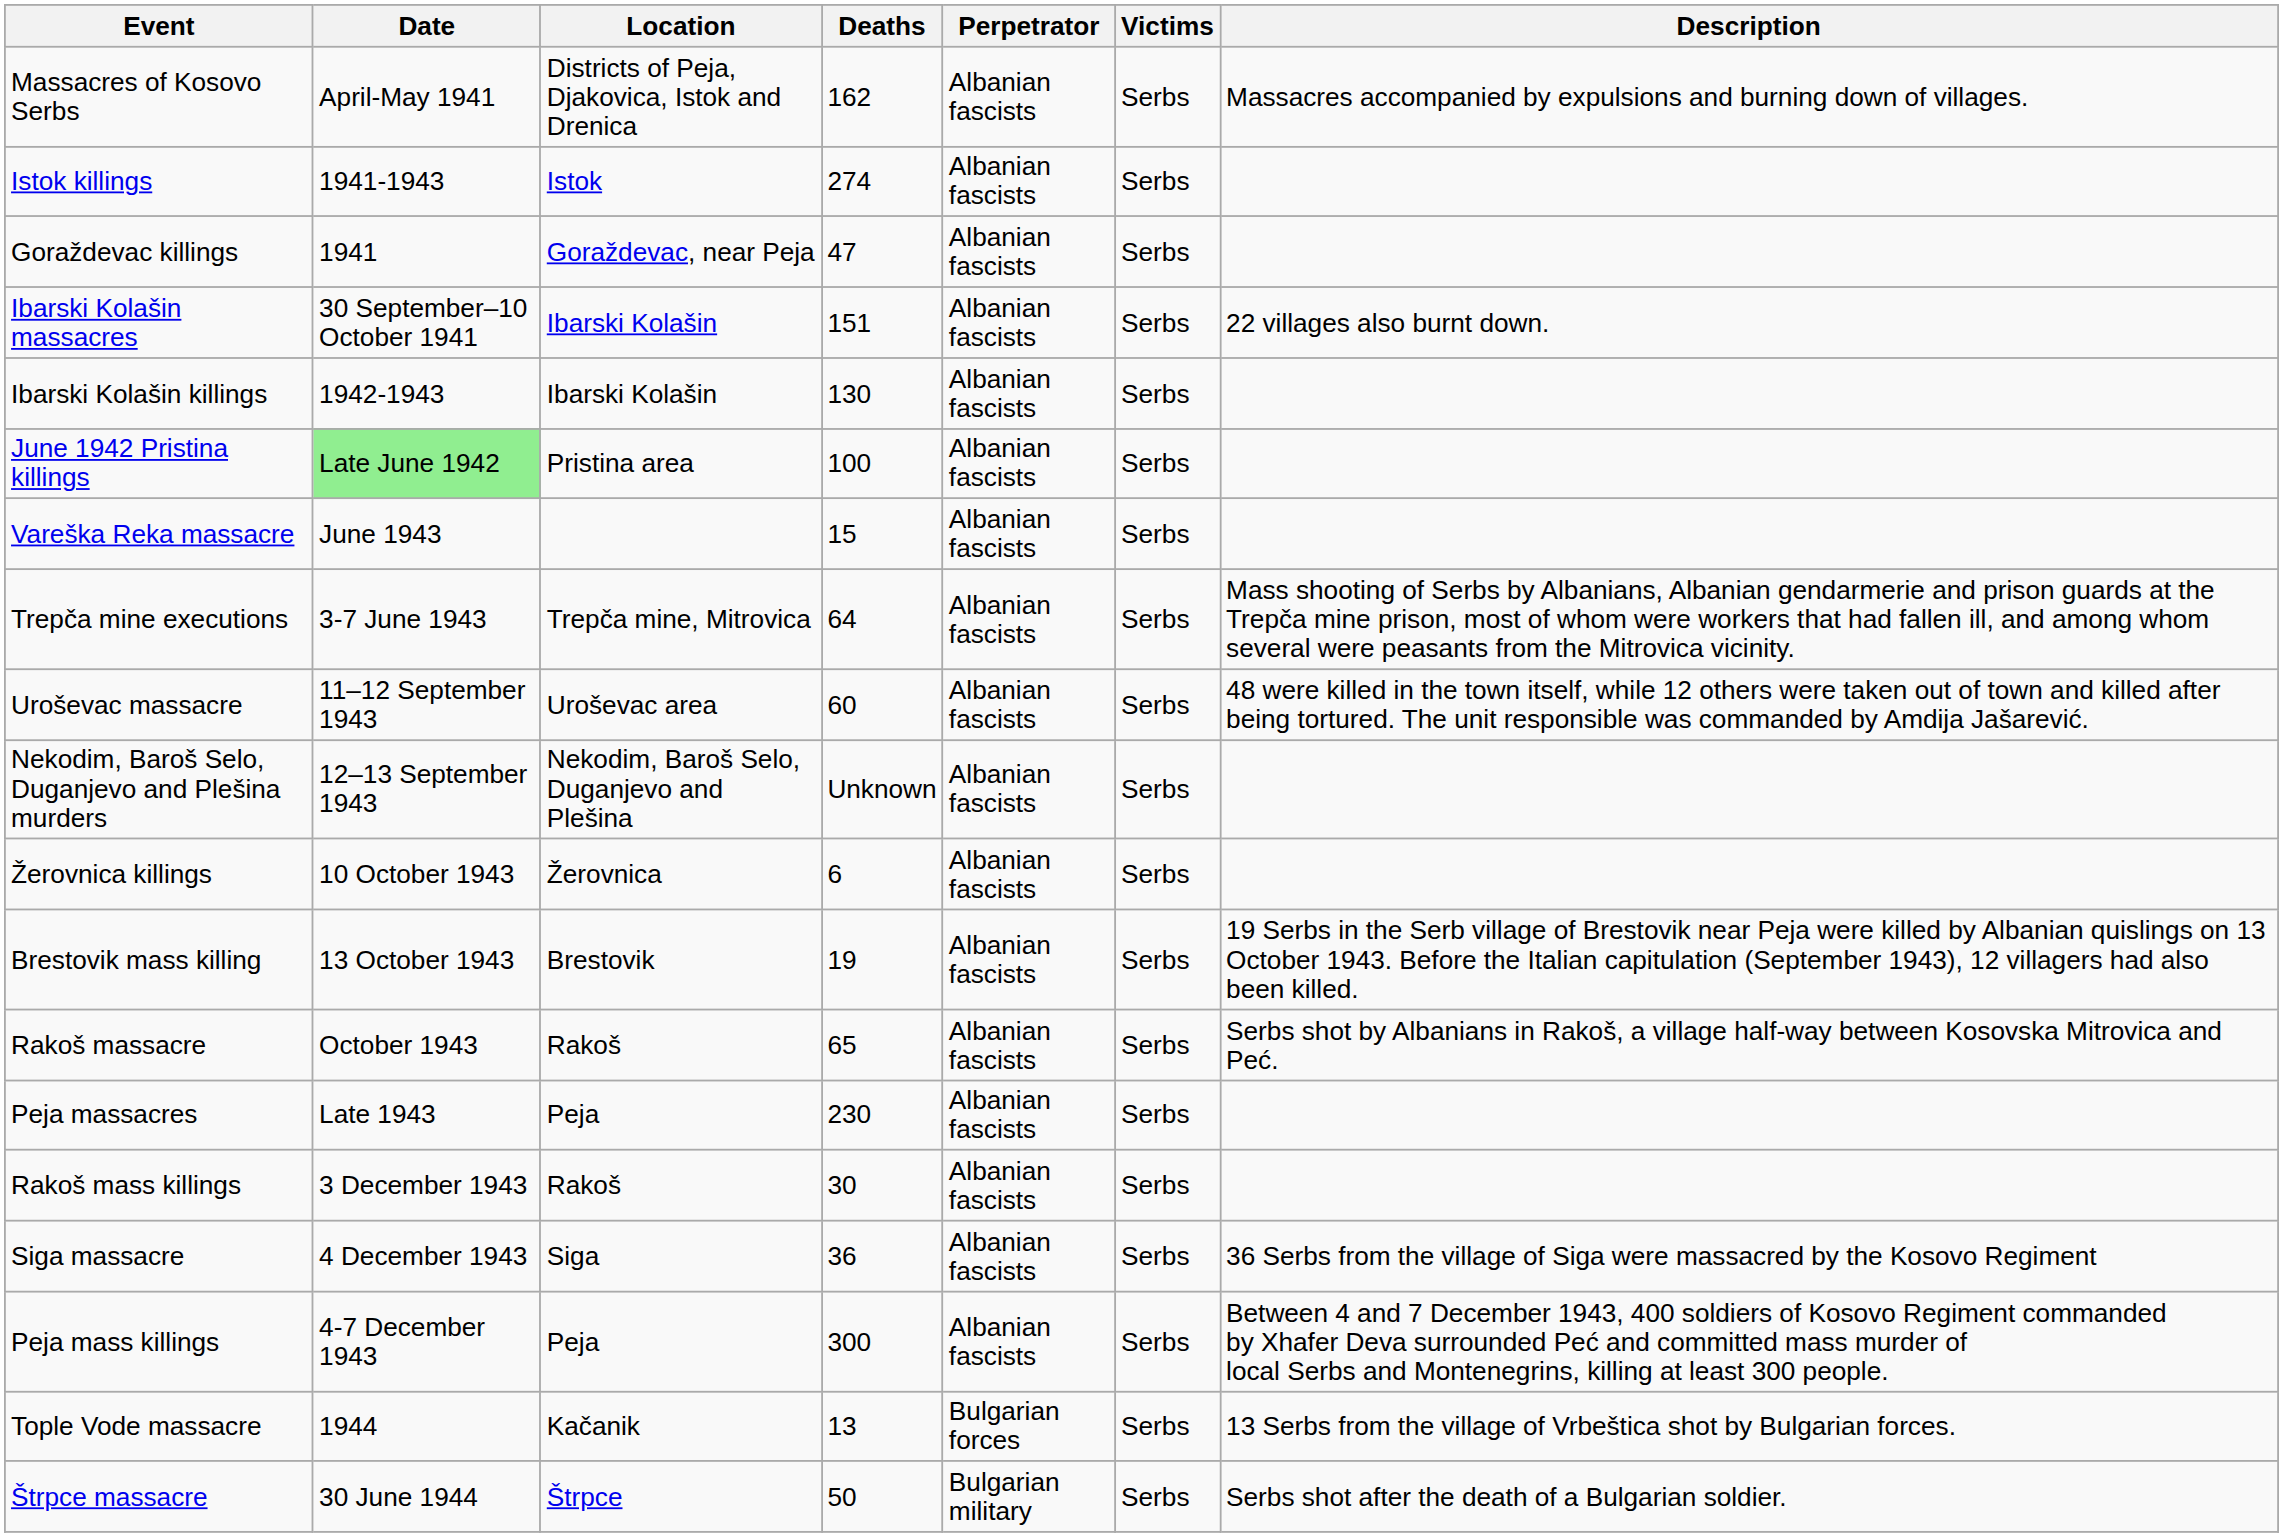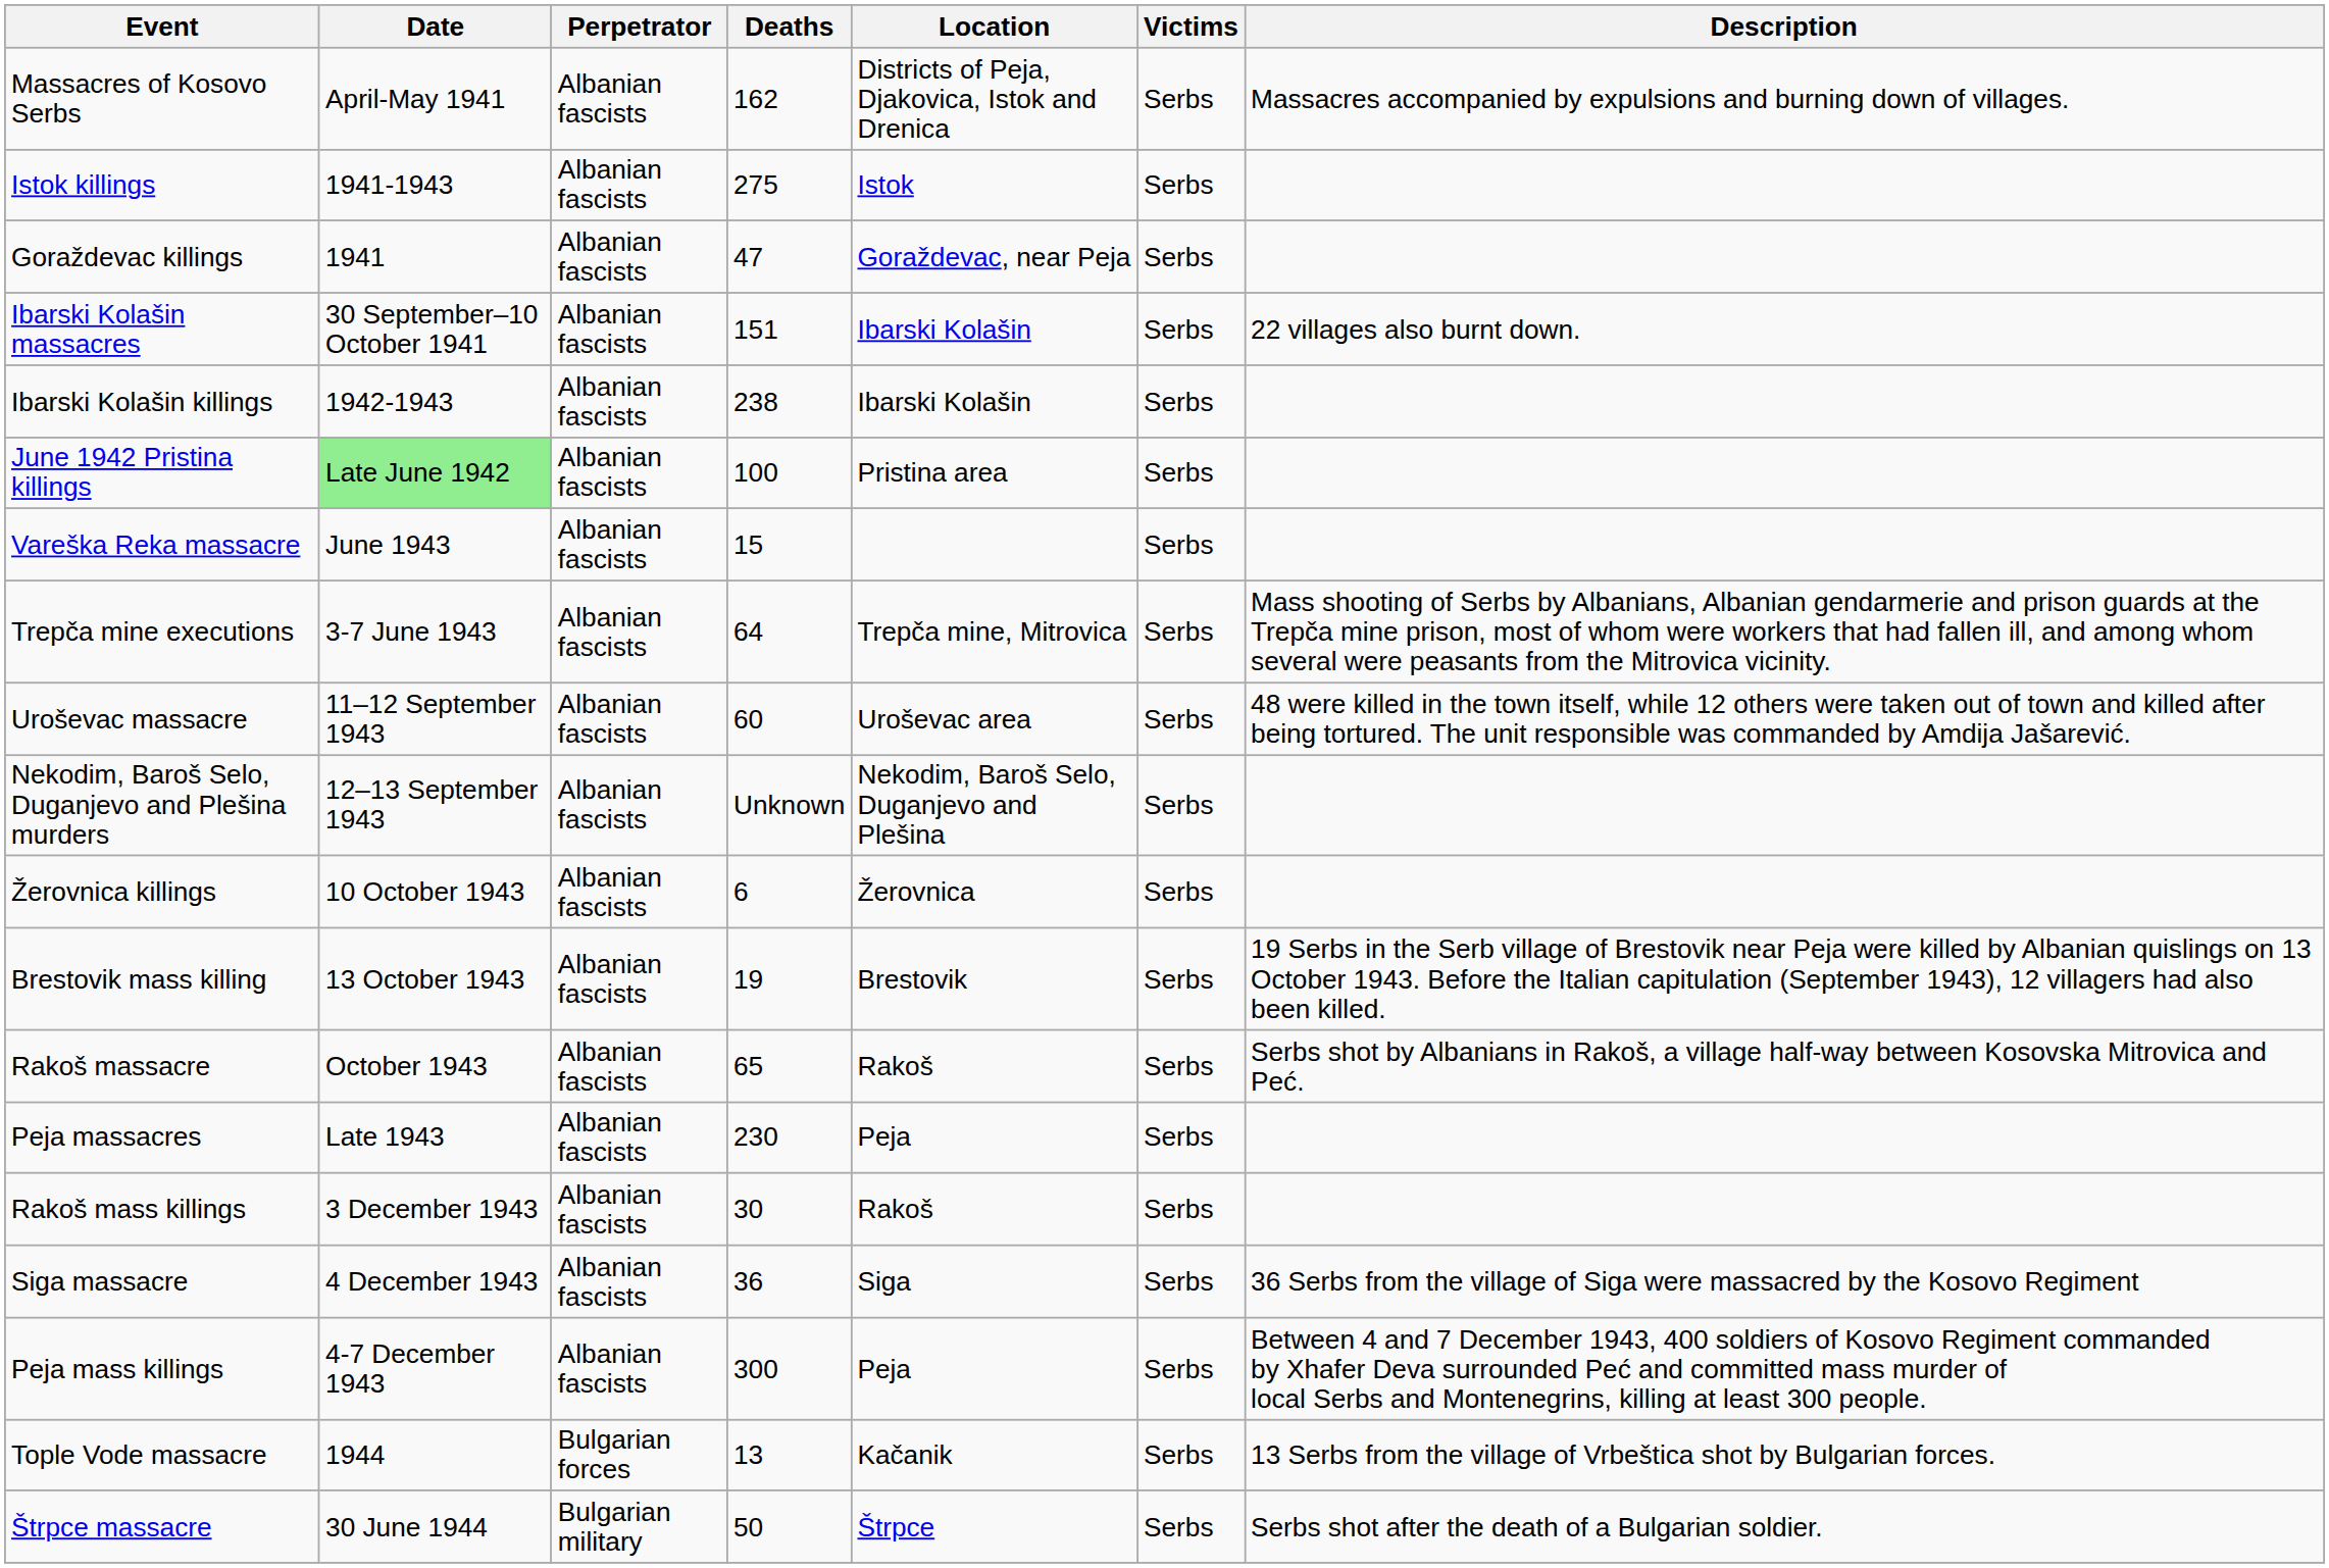 <table class="sortable wikitable" style="font-size:90%;">
 <tr>
 <th>Event</th>
 <th>Date</th>
+<th>Perpetrator</th>
+<th>Deaths</th>
 <th>Location</th>
-<th>Deaths</th>
-<th>Perpetrator</th>
 <th>Victims</th>
 <th class="unsortable">Description</th>
 </tr>
 <tr>
 <td>Massacres of Kosovo Serbs</td>
 <td>April-May 1941</td>
+<td>Albanian fascists</td>
+<td>162</td>
 <td>Districts of Peja, Djakovica, Istok and Drenica</td>
-<td>162</td>
-<td>Albanian fascists</td>
 <td>Serbs</td>
 <td>Massacres accompanied by expulsions and burning down of villages.</td>
 </tr>
 <tr>
 <td><a href='#'>Istok killings</a></td>
 <td>1941-1943</td>
+<td>Albanian fascists</td>
+<td>275</td>
 <td><a href='#'>Istok</a></td>
-<td>274</td>
-<td>Albanian fascists</td>
 <td>Serbs</td>
 <td></td>
 </tr>
 <tr>
 <td>Goraždevac killings</td>
 <td>1941</td>
+<td>Albanian fascists</td>
+<td>47</td>
 <td><a href='#'>Goraždevac</a>, near Peja</td>
-<td>47</td>
-<td>Albanian fascists</td>
 <td>Serbs</td>
 <td></td>
 </tr>
 <tr>
 <td><a href='#'>Ibarski Kolašin massacres</a></td>
 <td>30 September–10 October 1941</td>
+<td>Albanian fascists</td>
+<td>151</td>
 <td><a href='#'>Ibarski Kolašin</a></td>
-<td>151</td>
-<td>Albanian fascists</td>
 <td>Serbs</td>
 <td>22 villages also burnt down.</td>
 </tr>
 <tr>
 <td>Ibarski Kolašin killings</td>
 <td>1942-1943</td>
+<td>Albanian fascists</td>
+<td>238</td>
 <td>Ibarski Kolašin</td>
-<td>130</td>
-<td>Albanian fascists</td>
 <td>Serbs</td>
 <td></td>
 </tr>
 <tr>
 <td><a href='#'>June 1942 Pristina killings</a></td>
 <td style="background: lightgreen;">Late June 1942</td>
+<td>Albanian fascists</td>
+<td>100</td>
 <td>Pristina area</td>
-<td>100</td>
-<td>Albanian fascists</td>
 <td>Serbs</td>
 <td></td>
 </tr>
 <tr>
 <td><a href='#'>Vareška Reka massacre</a></td>
 <td>June 1943</td>
+<td>Albanian fascists</td>
+<td>15</td>
 <td></td>
-<td>15</td>
-<td>Albanian fascists</td>
 <td>Serbs</td>
 <td></td>
 </tr>
 <tr>
 <td>Trepča mine executions</td>
 <td>3-7 June 1943</td>
+<td>Albanian<br>fascists</td>
+<td>64</td>
 <td>Trepča mine, Mitrovica</td>
-<td>64</td>
-<td>Albanian<br>fascists</td>
 <td>Serbs</td>
 <td>Mass shooting of Serbs by Albanians, Albanian gendarmerie and prison guards at the Trepča mine prison, most of whom were workers that had fallen ill, and among whom several were peasants from the Mitrovica vicinity.</td>
 </tr>
 <tr>
 <td>Uroševac massacre</td>
 <td>11–12 September 1943</td>
+<td>Albanian fascists</td>
+<td>60</td>
 <td>Uroševac area</td>
-<td>60</td>
-<td>Albanian fascists</td>
 <td>Serbs</td>
 <td>48 were killed in the town itself, while 12 others were taken out of town and killed after being tortured. The unit responsible was commanded by Amdija Jašarević.</td>
 </tr>
 <tr>
 <td>Nekodim, Baroš Selo, Duganjevo and Plešina murders</td>
 <td>12–13 September 1943</td>
+<td>Albanian fascists</td>
+<td>Unknown</td>
 <td>Nekodim, Baroš Selo, Duganjevo and Plešina</td>
-<td>Unknown</td>
-<td>Albanian fascists</td>
 <td>Serbs</td>
 <td></td>
 </tr>
 <tr>
 <td>Žerovnica killings</td>
 <td>10 October 1943</td>
+<td>Albanian fascists</td>
+<td>6</td>
 <td>Žerovnica</td>
-<td>6</td>
-<td>Albanian fascists</td>
 <td>Serbs</td>
 <td></td>
 </tr>
 <tr>
 <td>Brestovik mass killing</td>
 <td>13 October 1943</td>
+<td>Albanian fascists</td>
+<td>19</td>
 <td>Brestovik</td>
-<td>19</td>
-<td>Albanian fascists</td>
 <td>Serbs</td>
 <td>19 Serbs in the Serb village of Brestovik near Peja were killed by Albanian quislings on 13 October 1943. Before the Italian capitulation (September 1943), 12 villagers had also been killed.</td>
 </tr>
 <tr>
 <td>Rakoš massacre</td>
 <td>October 1943</td>
+<td>Albanian fascists</td>
+<td>65</td>
 <td>Rakoš</td>
-<td>65</td>
-<td>Albanian fascists</td>
 <td>Serbs</td>
 <td>Serbs shot by Albanians in Rakoš, a village half-way between Kosovska Mitrovica and Peć.</td>
 </tr>
 <tr>
 <td>Peja massacres</td>
 <td>Late 1943</td>
+<td>Albanian fascists</td>
+<td>230</td>
 <td>Peja</td>
-<td>230</td>
-<td>Albanian fascists</td>
 <td>Serbs</td>
 <td></td>
 </tr>
 <tr>
 <td>Rakoš mass killings</td>
 <td>3 December 1943</td>
+<td>Albanian fascists</td>
+<td>30</td>
 <td>Rakoš</td>
-<td>30</td>
-<td>Albanian fascists</td>
 <td>Serbs</td>
 <td></td>
 </tr>
 <tr>
 <td>Siga massacre</td>
 <td>4 December 1943</td>
+<td>Albanian fascists</td>
+<td>36</td>
 <td>Siga</td>
-<td>36</td>
-<td>Albanian fascists</td>
 <td>Serbs</td>
 <td>36 Serbs from the village of Siga were massacred by the Kosovo Regiment </td>
 </tr>
 <tr>
 <td>Peja mass killings</td>
 <td>4-7 December 1943</td>
+<td>Albanian fascists</td>
+<td>300</td>
 <td>Peja</td>
-<td>300</td>
-<td>Albanian fascists</td>
 <td>Serbs</td>
 <td>Between 4 and 7 December 1943, 400 soldiers of Kosovo Regiment commanded by Xhafer Deva surrounded Peć and committed mass murder of local Serbs and Montenegrins, killing at least 300 people. </td>
 </tr>
 <tr>
 <td>Tople Vode massacre</td>
 <td>1944</td>
+<td>Bulgarian forces</td>
+<td>13</td>
 <td>Kačanik</td>
-<td>13</td>
-<td>Bulgarian forces</td>
 <td>Serbs</td>
 <td>13 Serbs from the village of Vrbeštica shot by Bulgarian forces.</td>
 </tr>
 <tr>
 <td><a href='#'>Štrpce massacre</a></td>
 <td>30 June 1944</td>
+<td>Bulgarian military</td>
+<td>50</td>
 <td><a href='#'>Štrpce</a></td>
-<td>50</td>
-<td>Bulgarian military</td>
 <td>Serbs</td>
 <td>Serbs shot after the death of a Bulgarian soldier.</td>
 </tr>
 </table>
